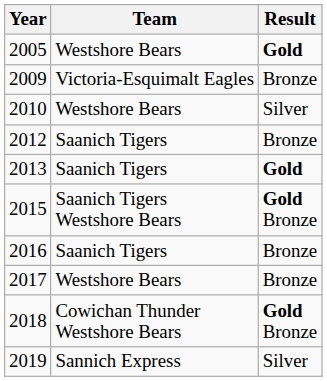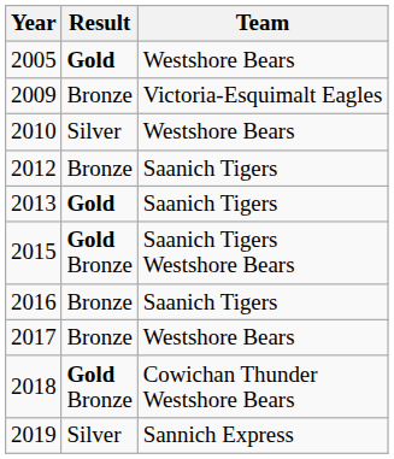 <table class="wikitable">
 <tr>
 <th>Year</th>
+<th>Result</th>
 <th>Team</th>
-<th>Result</th>
 </tr>
 <tr>
 <td>2005</td>
+<td><strong>Gold</strong></td>
 <td>Westshore Bears</td>
-<td><strong>Gold</strong></td>
 </tr>
 <tr>
 <td>2009</td>
+<td>Bronze</td>
 <td>Victoria-Esquimalt Eagles</td>
-<td>Bronze</td>
 </tr>
 <tr>
 <td>2010</td>
+<td>Silver</td>
 <td>Westshore Bears</td>
-<td>Silver</td>
 </tr>
 <tr>
 <td>2012</td>
+<td>Bronze</td>
 <td>Saanich Tigers</td>
-<td>Bronze</td>
 </tr>
 <tr>
 <td>2013</td>
+<td><strong>Gold</strong></td>
 <td>Saanich Tigers</td>
-<td><strong>Gold</strong></td>
 </tr>
 <tr>
 <td>2015</td>
+<td><strong>Gold</strong><br>Bronze</td>
 <td>Saanich Tigers<br>Westshore Bears</td>
-<td><strong>Gold</strong><br>Bronze</td>
 </tr>
 <tr>
 <td>2016</td>
+<td>Bronze</td>
 <td>Saanich Tigers</td>
-<td>Bronze</td>
 </tr>
 <tr>
 <td>2017</td>
+<td>Bronze</td>
 <td>Westshore Bears</td>
-<td>Bronze</td>
 </tr>
 <tr>
 <td>2018</td>
+<td><strong>Gold</strong><br>Bronze</td>
 <td>Cowichan Thunder<br>Westshore Bears</td>
-<td><strong>Gold</strong><br>Bronze</td>
 </tr>
 <tr>
 <td>2019</td>
+<td>Silver</td>
 <td>Sannich Express</td>
-<td>Silver</td>
 </tr>
 </table>
